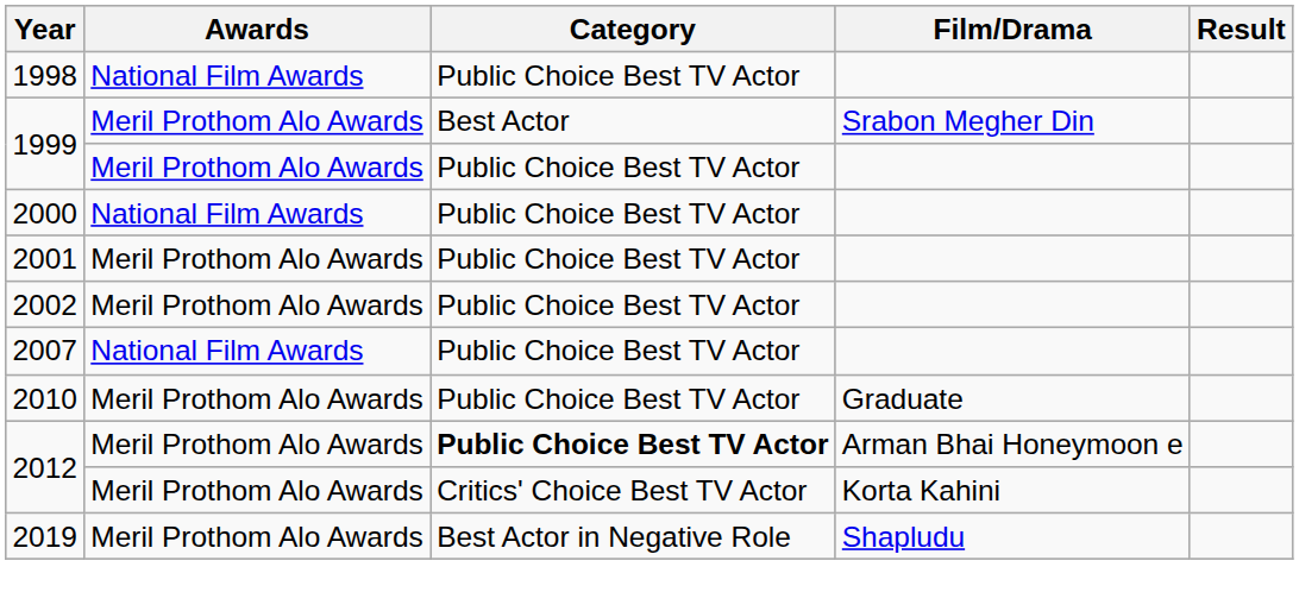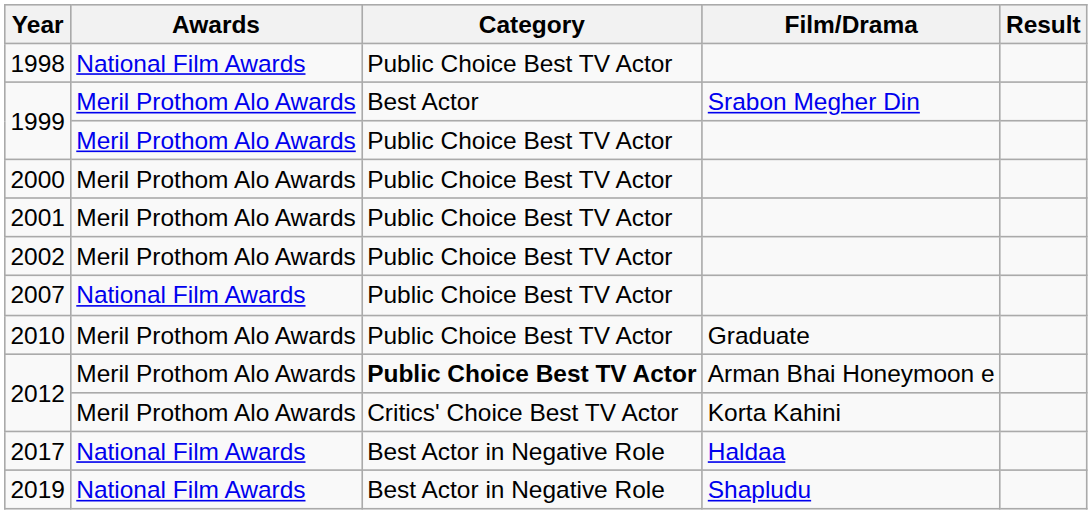 <table class="wikitable" style="font-size: 95%;">
 <tr>
 <th>Year</th>
 <th>Awards</th>
 <th>Category</th>
 <th>Film/Drama</th>
 <th>Result</th>
 </tr>
 <tr>
 <td>1998</td>
 <td><a href='#'>National Film Awards</a></td>
 <td>Public Choice Best TV Actor</td>
 <td></td>
 <td></td>
 </tr>
 <tr>
 <td rowspan="2">1999</td>
 <td><a href='#'>Meril Prothom Alo Awards</a></td>
 <td>Best Actor</td>
 <td><a href='#'>Srabon Megher Din</a></td>
 <td></td>
 </tr>
 <tr>
 <td><a href='#'>Meril Prothom Alo Awards</a></td>
 <td>Public Choice Best TV Actor</td>
 <td></td>
 <td></td>
 </tr>
 <tr>
 <td>2000</td>
-<td><a href='#'>National Film Awards</a></td>
+<td>Meril Prothom Alo Awards</td>
 <td>Public Choice Best TV Actor</td>
 <td></td>
 <td></td>
 </tr>
 <tr>
 <td>2001</td>
 <td>Meril Prothom Alo Awards</td>
 <td>Public Choice Best TV Actor</td>
 <td></td>
 <td></td>
 </tr>
 <tr>
 <td>2002</td>
 <td>Meril Prothom Alo Awards</td>
 <td>Public Choice Best TV Actor</td>
 <td></td>
 <td></td>
 </tr>
 <tr>
 <td>2007</td>
 <td><a href='#'>National Film Awards</a></td>
 <td>Public Choice Best TV Actor</td>
 <td></td>
 <td></td>
 </tr>
 <tr>
 <td>2010</td>
 <td>Meril Prothom Alo Awards</td>
 <td>Public Choice Best TV Actor</td>
 <td>Graduate</td>
 <td></td>
 </tr>
 <tr>
 <td rowspan="2">2012</td>
 <td>Meril Prothom Alo Awards</td>
 <td><strong>Public Choice Best TV Actor</strong></td>
 <td>Arman Bhai Honeymoon e</td>
 <td></td>
 </tr>
 <tr>
 <td>Meril Prothom Alo Awards</td>
 <td>Critics' Choice Best TV Actor</td>
 <td>Korta Kahini</td>
 <td></td>
 </tr>
 <tr>
+<td>2017</td>
+<td><a href='#'>National Film Awards</a></td>
+<td>Best Actor in Negative Role</td>
+<td><a href='#'>Haldaa</a></td>
+<td></td>
+</tr>
+<tr>
 <td>2019</td>
-<td>Meril Prothom Alo Awards</td>
+<td><a href='#'>National Film Awards</a></td>
 <td>Best Actor in Negative Role</td>
 <td><a href='#'>Shapludu</a></td>
 <td></td>
 </tr>
 </table>
